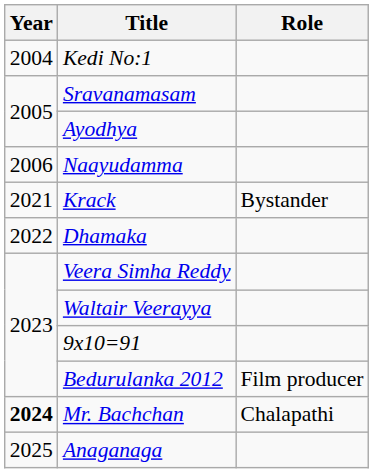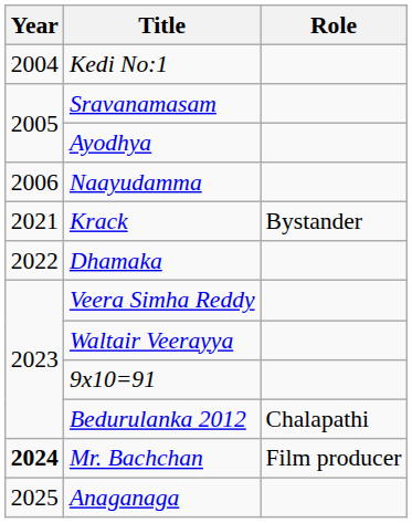 <table class="wikitable" style="font-size: 95%;">
 <tr>
 <th>Year</th>
 <th>Title</th>
 <th>Role</th>
 </tr>
 <tr>
 <td>2004</td>
 <td><em>Kedi No:1</em></td>
 <td></td>
 </tr>
 <tr>
 <td rowspan="2">2005</td>
 <td><em><a href='#'>Sravanamasam</a></em></td>
 <td></td>
 </tr>
 <tr>
 <td><em><a href='#'>Ayodhya</a></em></td>
 <td></td>
 </tr>
 <tr>
 <td>2006</td>
 <td><em><a href='#'>Naayudamma</a></em></td>
 <td></td>
 </tr>
 <tr>
 <td>2021</td>
 <td><em><a href='#'>Krack</a></em></td>
 <td>Bystander</td>
 </tr>
 <tr>
 <td>2022</td>
 <td><em><a href='#'>Dhamaka</a></em></td>
 <td></td>
 </tr>
 <tr>
 <td rowspan="4">2023</td>
 <td><em><a href='#'>Veera Simha Reddy</a></em></td>
 <td></td>
 </tr>
 <tr>
 <td><em><a href='#'>Waltair Veerayya</a></em></td>
 <td></td>
 </tr>
 <tr>
 <td><em>9x10=91</em></td>
 <td></td>
 </tr>
 <tr>
 <td><em><a href='#'>Bedurulanka 2012</a></em></td>
-<td>Film producer</td>
+<td>Chalapathi</td>
 </tr>
 <tr>
 <td><strong>2024</strong></td>
 <td><em><a href='#'>Mr. Bachchan</a></em></td>
-<td>Chalapathi</td>
+<td>Film producer</td>
 </tr>
 <tr>
 <td>2025</td>
 <td><a href='#'><em>Anaganaga</em></a></td>
 <td></td>
 </tr>
 </table>
